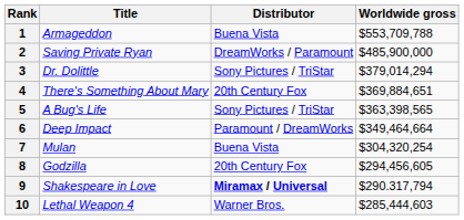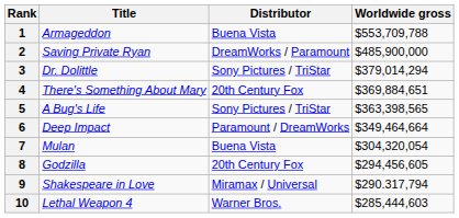 <table class="wikitable sortable" style="margin:auto; margin:auto;">
 <tr>
 <th>Rank</th>
 <th>Title</th>
 <th>Distributor</th>
 <th>Worldwide gross</th>
 </tr>
 <tr>
 <th style="text-align:center;">1</th>
 <td><em><a href='#'>Armageddon</a></em></td>
 <td><a href='#'>Buena Vista</a></td>
 <td>$553,709,788</td>
 </tr>
 <tr>
 <th style="text-align:center;">2</th>
 <td><em><a href='#'>Saving Private Ryan</a></em></td>
 <td><a href='#'>DreamWorks</a> / <a href='#'>Paramount</a></td>
 <td>$485,900,000</td>
 </tr>
 <tr>
 <th style="text-align:center;">3</th>
 <td><em><a href='#'>Dr. Dolittle</a></em></td>
 <td><a href='#'>Sony Pictures</a> / <a href='#'>TriStar</a></td>
 <td>$379,014,294</td>
 </tr>
 <tr>
 <th style="text-align:center;">4</th>
 <td><em><a href='#'>There's Something About Mary</a></em></td>
 <td><a href='#'>20th Century Fox</a></td>
 <td>$369,884,651</td>
 </tr>
 <tr>
 <th style="text-align:center;">5</th>
 <td><em><a href='#'>A Bug's Life</a></em></td>
 <td><a href='#'>Sony Pictures</a> / <a href='#'>TriStar</a></td>
 <td>$363,398,565</td>
 </tr>
 <tr>
 <th style="text-align:center;">6</th>
 <td><em><a href='#'>Deep Impact</a></em></td>
 <td><a href='#'>Paramount</a> / <a href='#'>DreamWorks</a></td>
 <td>$349,464,664</td>
 </tr>
 <tr>
 <th style="text-align:center;">7</th>
 <td><em><a href='#'>Mulan</a></em></td>
 <td><a href='#'>Buena Vista</a></td>
-<td>$304,320,254</td>
+<td>$304,320,054</td>
 </tr>
 <tr>
 <th style="text-align:center;">8</th>
 <td><em><a href='#'>Godzilla</a></em></td>
 <td><a href='#'>20th Century Fox</a></td>
 <td>$294,456,605</td>
 </tr>
 <tr>
 <th style="text-align:centre;">9</th>
 <td><em><a href='#'>Shakespeare in Love</a></em></td>
-<td><strong><a href='#'>Miramax</a> / <a href='#'>Universal</a></strong></td>
+<td><a href='#'>Miramax</a> / <a href='#'>Universal</a></td>
 <td>$290.317,794</td>
 </tr>
 <tr>
 <th style="text-align:center;">10</th>
 <td><em><a href='#'>Lethal Weapon 4</a></em></td>
 <td><a href='#'>Warner Bros.</a></td>
 <td>$285,444,603</td>
 </tr>
 </table>
